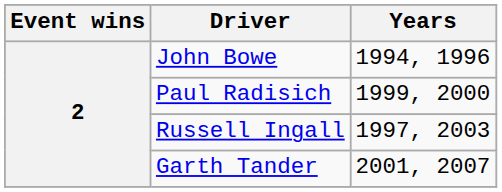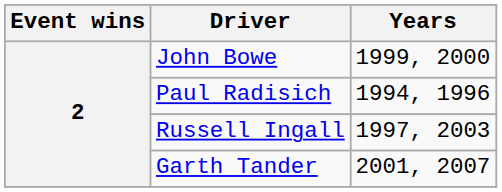 <table class="wikitable" style="font-size: 95%">
 <tr>
 <th>Event wins</th>
 <th>Driver</th>
 <th colspan=2>Years</th>
 </tr>
 <tr>
 <th rowspan=4>2</th>
 <td> <a href='#'>John Bowe</a></td>
-<td><span>1994, 1996</span></td>
+<td><span>1999, 2000</span></td>
 </tr>
 <tr>
 <td> <a href='#'>Paul Radisich</a></td>
-<td><span>1999, 2000</span></td>
+<td><span>1994, 1996</span></td>
 </tr>
 <tr>
 <td> <a href='#'>Russell Ingall</a></td>
 <td><span>1997</span>, 2003</td>
 </tr>
 <tr>
 <td> <a href='#'>Garth Tander</a></td>
 <td><span>2001</span>, 2007</td>
 </tr>
 </table>
